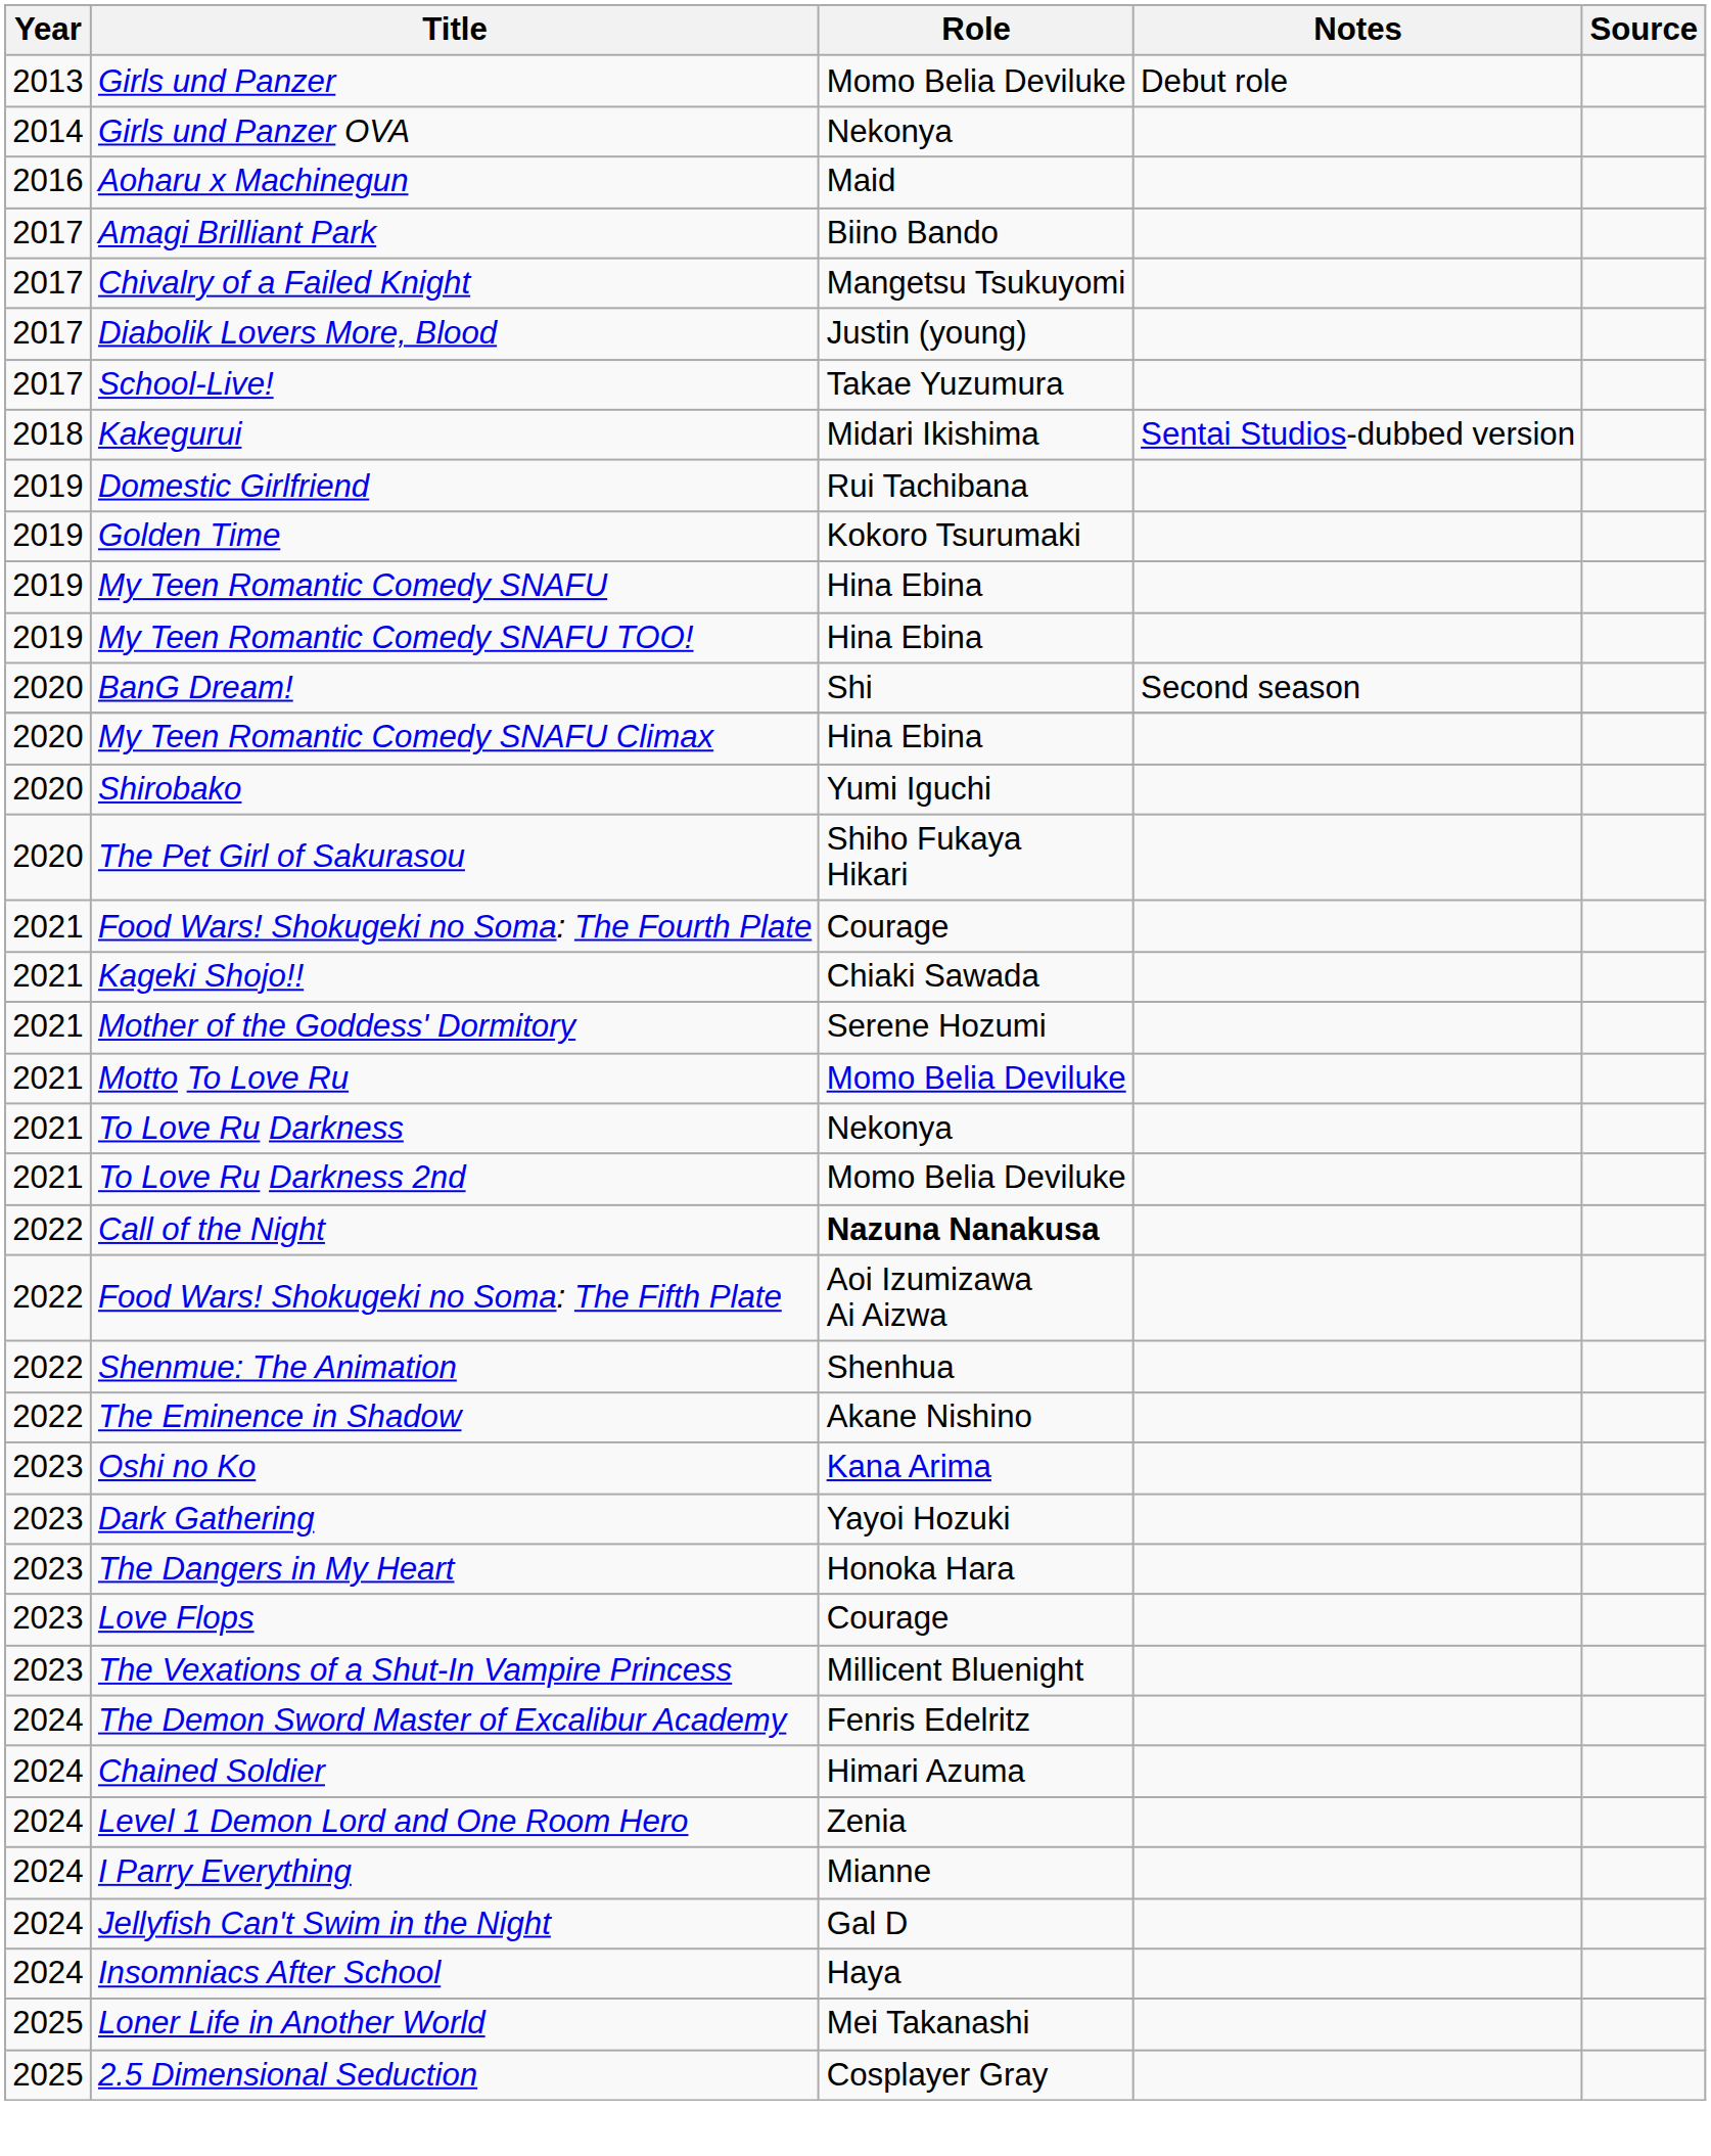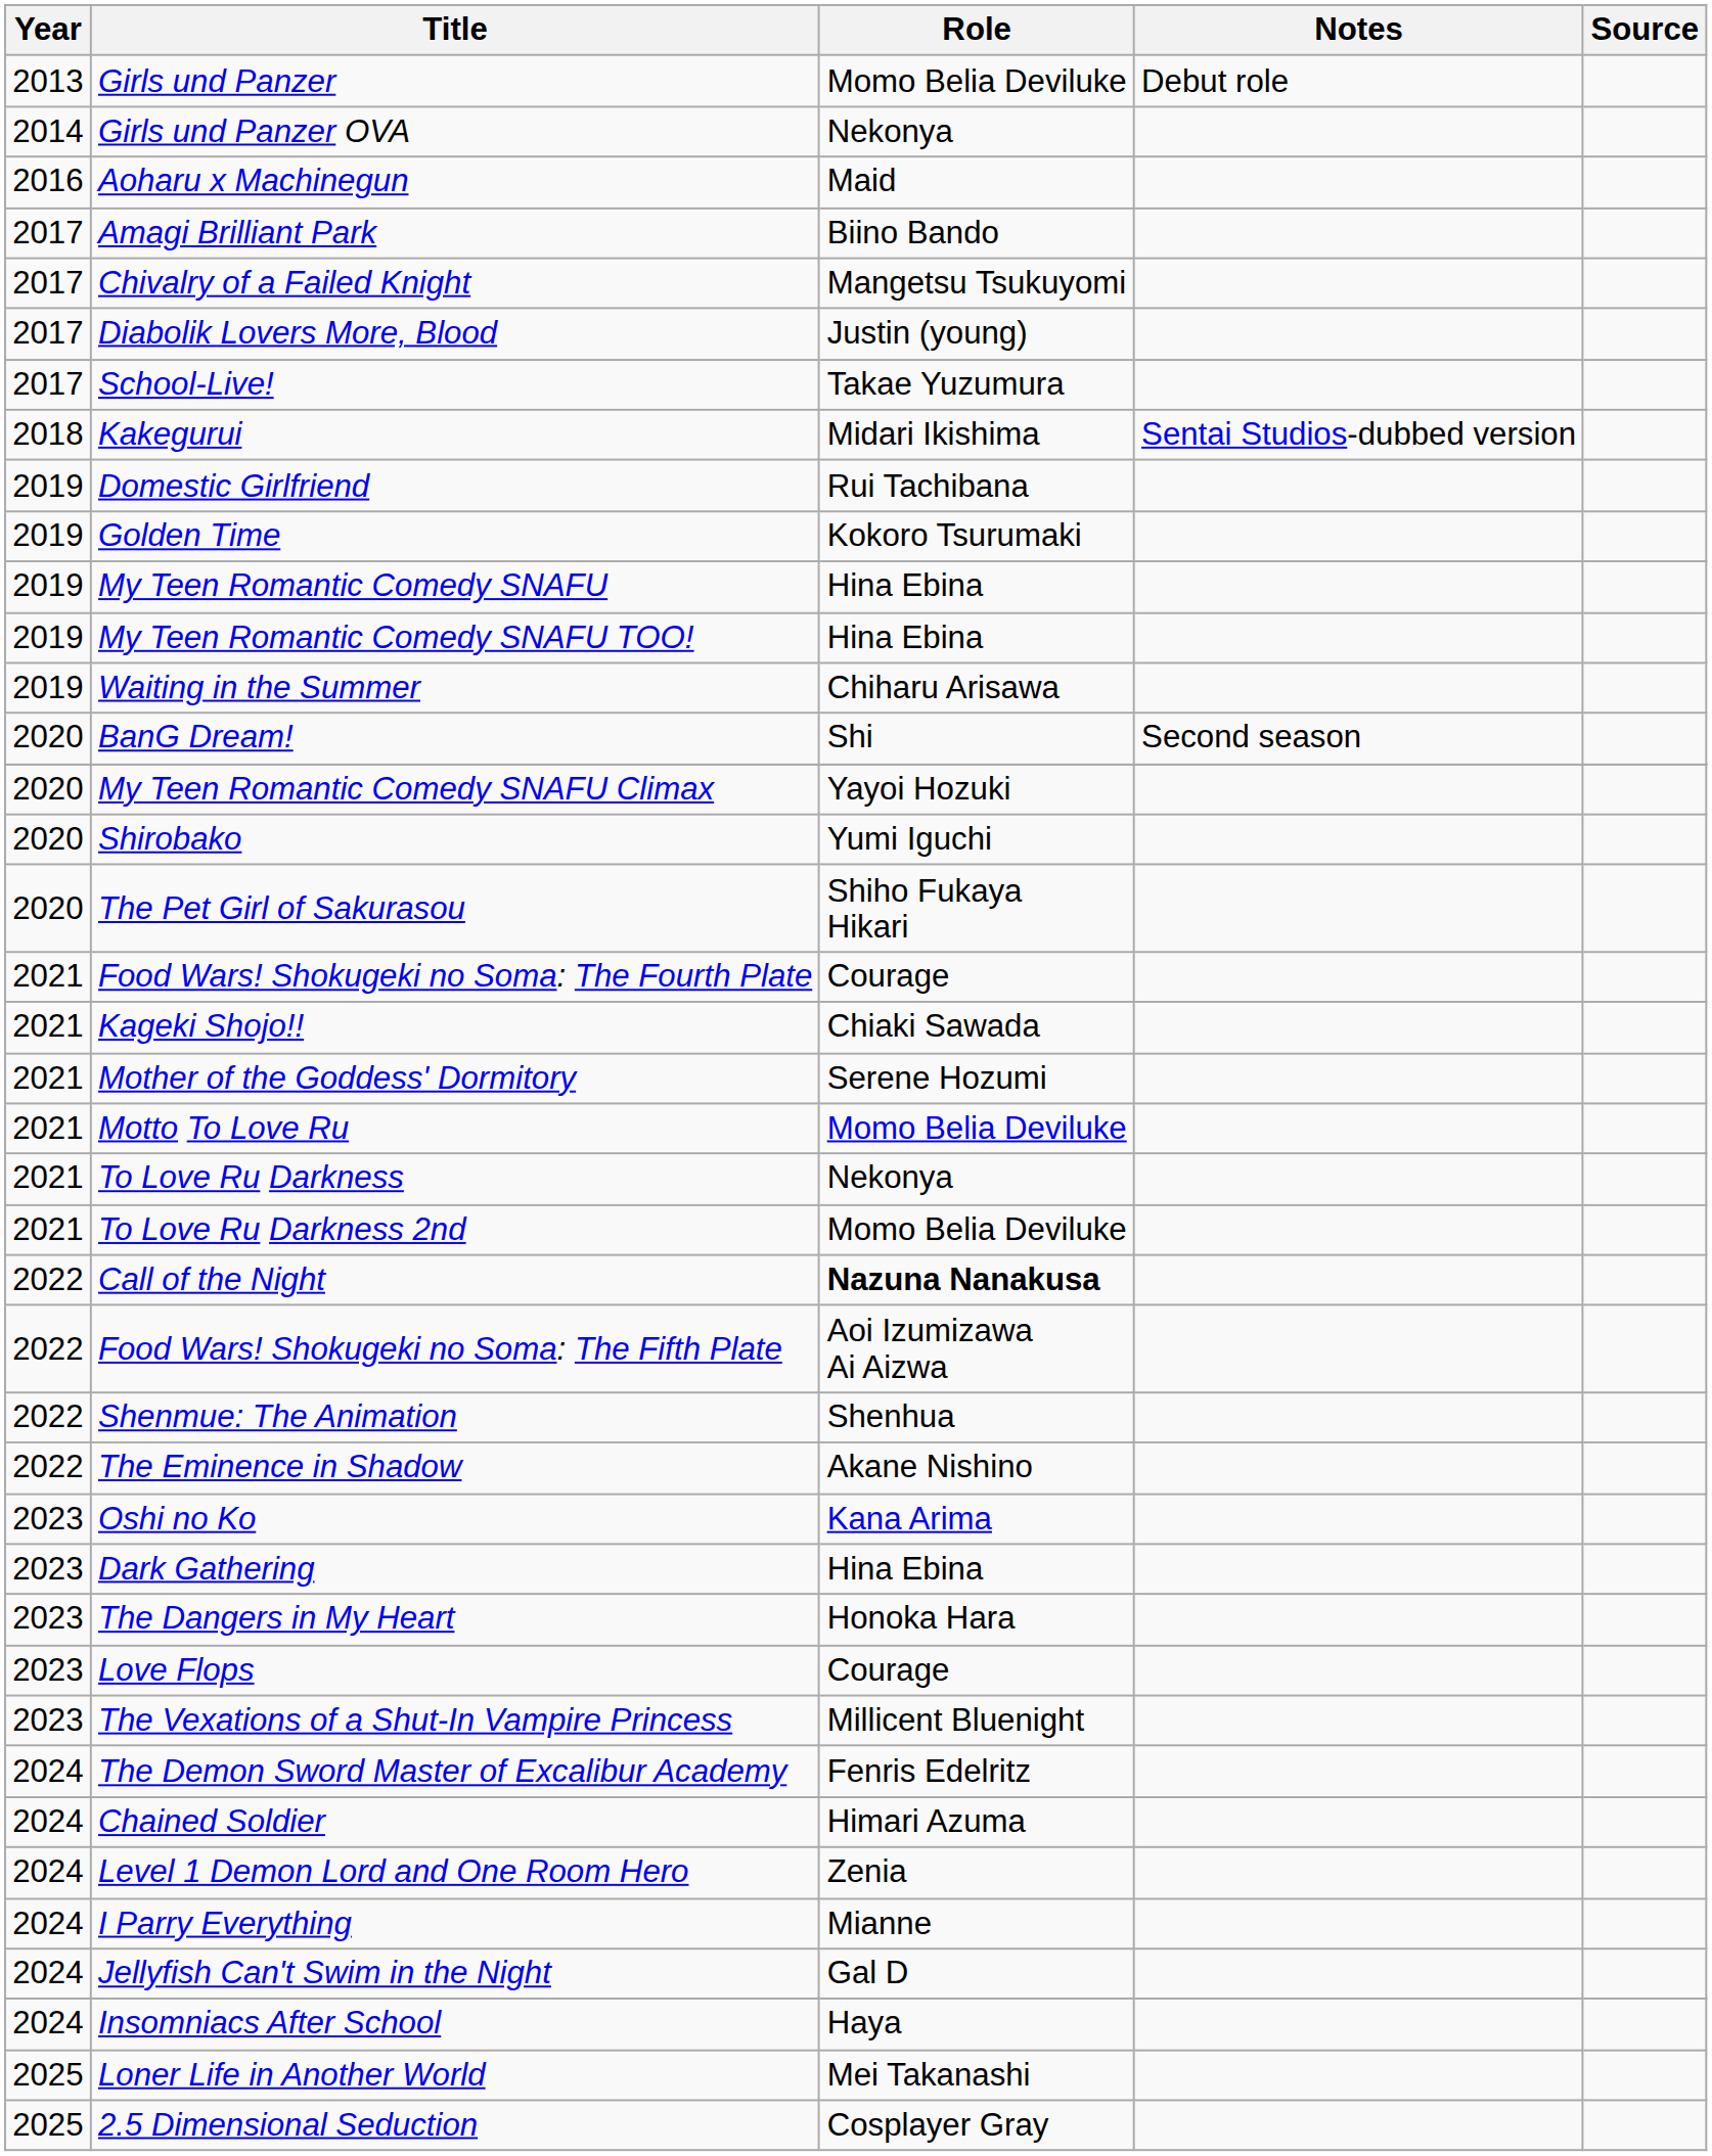 <table class="wikitable sortable plainrowheaders">
 <tr>
 <th>Year</th>
 <th>Title</th>
 <th>Role</th>
 <th class="unsortable">Notes</th>
 <th class="unsortable">Source</th>
 </tr>
 <tr>
 <td>2013</td>
 <td><em><a href='#'>Girls und Panzer</a></em></td>
 <td>Momo Belia Deviluke</td>
 <td>Debut role</td>
 <td></td>
 </tr>
 <tr>
 <td>2014</td>
 <td><em><a href='#'>Girls und Panzer</a> OVA</em></td>
 <td>Nekonya</td>
 <td></td>
 <td></td>
 </tr>
 <tr>
 <td>2016</td>
 <td><em><a href='#'>Aoharu x Machinegun</a></em></td>
 <td>Maid</td>
 <td></td>
 <td></td>
 </tr>
 <tr>
 <td>2017</td>
 <td><em><a href='#'>Amagi Brilliant Park</a></em></td>
 <td>Biino Bando</td>
 <td></td>
 <td></td>
 </tr>
 <tr>
 <td>2017</td>
 <td><em><a href='#'>Chivalry of a Failed Knight</a></em></td>
 <td>Mangetsu Tsukuyomi</td>
 <td></td>
 <td></td>
 </tr>
 <tr>
 <td>2017</td>
 <td><em><a href='#'>Diabolik Lovers More, Blood</a></em></td>
 <td>Justin (young)</td>
 <td></td>
 <td></td>
 </tr>
 <tr>
 <td>2017</td>
 <td><em><a href='#'>School-Live!</a></em></td>
 <td>Takae Yuzumura</td>
 <td></td>
 <td></td>
 </tr>
 <tr>
 <td>2018</td>
 <td><em><a href='#'>Kakegurui</a></em></td>
 <td>Midari Ikishima</td>
 <td><a href='#'>Sentai Studios</a>-dubbed version</td>
 <td></td>
 </tr>
 <tr>
 <td>2019</td>
 <td><em><a href='#'>Domestic Girlfriend</a></em></td>
 <td>Rui Tachibana</td>
 <td></td>
 <td></td>
 </tr>
 <tr>
 <td>2019</td>
 <td><em><a href='#'>Golden Time</a></em></td>
 <td>Kokoro Tsurumaki</td>
 <td></td>
 <td></td>
 </tr>
 <tr>
 <td>2019</td>
 <td><em><a href='#'>My Teen Romantic Comedy SNAFU</a></em></td>
 <td>Hina Ebina</td>
 <td></td>
 <td></td>
 </tr>
 <tr>
 <td>2019</td>
 <td><em><a href='#'>My Teen Romantic Comedy SNAFU TOO!</a></em></td>
 <td>Hina Ebina</td>
 <td></td>
 <td></td>
 </tr>
 <tr>
+<td>2019</td>
+<td><em><a href='#'>Waiting in the Summer</a></em></td>
+<td>Chiharu Arisawa</td>
+<td></td>
+<td></td>
+</tr>
+<tr>
 <td>2020</td>
 <td><em><a href='#'>BanG Dream!</a></em></td>
 <td>Shi</td>
 <td>Second season</td>
 <td></td>
 </tr>
 <tr>
 </tr>
 <tr>
 <td>2020</td>
 <td><em><a href='#'>My Teen Romantic Comedy SNAFU Climax</a></em></td>
-<td>Hina Ebina</td>
+<td>Yayoi Hozuki</td>
 <td></td>
 <td></td>
 </tr>
 <tr>
 <td>2020</td>
 <td><em><a href='#'>Shirobako</a></em></td>
 <td>Yumi Iguchi</td>
 <td></td>
 <td></td>
 </tr>
 <tr>
 <td>2020</td>
 <td><em><a href='#'>The Pet Girl of Sakurasou</a></em></td>
 <td>Shiho Fukaya<br>Hikari</td>
 <td></td>
 <td></td>
 </tr>
 <tr>
 <td>2021</td>
 <td><em><a href='#'>Food Wars! Shokugeki no Soma</a>: <a href='#'>The Fourth Plate</a></em></td>
 <td>Courage</td>
 <td></td>
 <td></td>
 </tr>
 <tr>
 <td>2021</td>
 <td><em><a href='#'>Kageki Shojo!!</a></em></td>
 <td>Chiaki Sawada</td>
 <td></td>
 <td></td>
 </tr>
 <tr>
 <td>2021</td>
 <td><em><a href='#'>Mother of the Goddess' Dormitory</a></em></td>
 <td>Serene Hozumi</td>
 <td></td>
 <td></td>
 </tr>
 <tr>
 <td>2021</td>
 <td><em><a href='#'>Motto</a> <a href='#'>To Love Ru</a></em></td>
 <td><a href='#'>Momo Belia Deviluke</a></td>
 <td></td>
 <td></td>
 </tr>
 <tr>
 <td>2021</td>
 <td><em><a href='#'>To Love Ru</a> <a href='#'>Darkness</a></em></td>
 <td>Nekonya</td>
 <td></td>
 <td></td>
 </tr>
 <tr>
 <td>2021</td>
 <td><em><a href='#'>To Love Ru</a> <a href='#'>Darkness 2nd</a></em></td>
 <td>Momo Belia Deviluke</td>
 <td></td>
 <td></td>
 </tr>
 <tr>
 <td>2022</td>
 <td><em><a href='#'>Call of the Night</a></em></td>
 <td><strong>Nazuna Nanakusa</strong></td>
 <td></td>
 <td></td>
 </tr>
 <tr>
 <td>2022</td>
 <td><em><a href='#'>Food Wars! Shokugeki no Soma</a>: <a href='#'>The Fifth Plate</a></em></td>
 <td>Aoi Izumizawa<br>Ai Aizwa</td>
 <td></td>
 <td></td>
 </tr>
 <tr>
 <td>2022</td>
 <td><em><a href='#'>Shenmue: The Animation</a></em></td>
 <td>Shenhua</td>
 <td></td>
 <td></td>
 </tr>
 <tr>
 <td>2022</td>
 <td><em><a href='#'>The Eminence in Shadow</a></em></td>
 <td>Akane Nishino</td>
 <td></td>
 <td></td>
 </tr>
 <tr>
 <td>2023</td>
 <td><em><a href='#'>Oshi no Ko</a></em></td>
 <td><a href='#'>Kana Arima</a></td>
 <td></td>
 <td></td>
 </tr>
 <tr>
 <td>2023</td>
 <td><em><a href='#'>Dark Gathering</a></em></td>
-<td>Yayoi Hozuki</td>
+<td>Hina Ebina</td>
 <td></td>
 <td></td>
 </tr>
 <tr>
 <td>2023</td>
 <td><em><a href='#'>The Dangers in My Heart</a></em></td>
 <td>Honoka Hara</td>
 <td></td>
 <td></td>
 </tr>
 <tr>
 <td>2023</td>
 <td><em><a href='#'>Love Flops</a></em></td>
 <td>Courage</td>
 <td></td>
 <td></td>
 </tr>
 <tr>
 <td>2023</td>
 <td><em><a href='#'>The Vexations of a Shut-In Vampire Princess</a></em></td>
 <td>Millicent Bluenight</td>
 <td></td>
 <td></td>
 </tr>
 <tr>
 <td>2024</td>
 <td><em><a href='#'>The Demon Sword Master of Excalibur Academy</a></em></td>
 <td>Fenris Edelritz</td>
 <td></td>
 <td></td>
 </tr>
 <tr>
 <td>2024</td>
 <td><em><a href='#'>Chained Soldier</a></em></td>
 <td>Himari Azuma</td>
 <td></td>
 <td></td>
 </tr>
 <tr>
 <td>2024</td>
 <td><em><a href='#'>Level 1 Demon Lord and One Room Hero</a></em></td>
 <td>Zenia</td>
 <td></td>
 <td></td>
 </tr>
 <tr>
 <td>2024</td>
 <td><em><a href='#'>I Parry Everything</a></em></td>
 <td>Mianne</td>
 <td></td>
 <td></td>
 </tr>
 <tr>
 <td>2024</td>
 <td><em><a href='#'>Jellyfish Can't Swim in the Night</a></em></td>
 <td>Gal D</td>
 <td></td>
 <td></td>
 </tr>
 <tr>
 <td>2024</td>
 <td><em><a href='#'>Insomniacs After School</a></em></td>
 <td>Haya</td>
 <td></td>
 <td></td>
 </tr>
 <tr>
 <td>2025</td>
 <td><em><a href='#'>Loner Life in Another World</a></em></td>
 <td>Mei Takanashi</td>
 <td></td>
 <td></td>
 </tr>
 <tr>
 <td>2025</td>
 <td><em><a href='#'>2.5 Dimensional Seduction</a></em></td>
 <td>Cosplayer Gray</td>
 <td></td>
 <td></td>
 </tr>
 </table>
